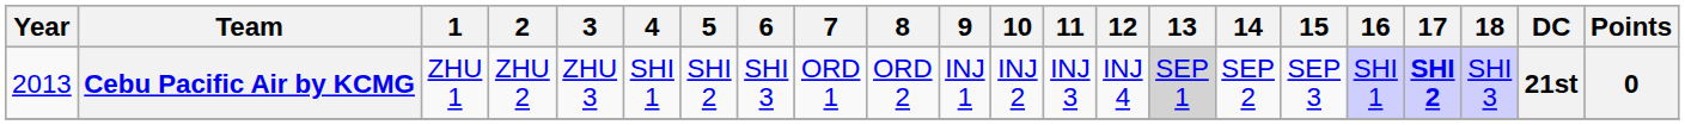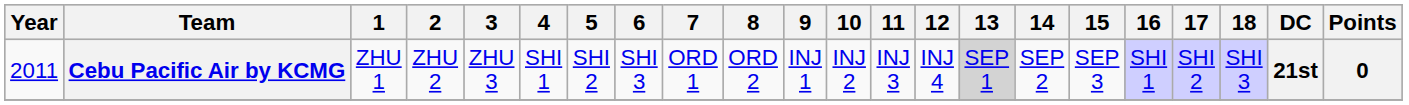 <table class="wikitable" style="text-align:center; font-size:85%">
 <tr>
 <th>Year</th>
 <th>Team</th>
 <th>1</th>
 <th>2</th>
 <th>3</th>
 <th>4</th>
 <th>5</th>
 <th>6</th>
 <th>7</th>
 <th>8</th>
 <th>9</th>
 <th>10</th>
 <th>11</th>
 <th>12</th>
 <th>13</th>
 <th>14</th>
 <th>15</th>
 <th>16</th>
 <th>17</th>
 <th>18</th>
 <th>DC</th>
 <th>Points</th>
 </tr>
 <tr>
-<td><a href='#'>2013</a></td>
+<td><a href='#'>2011</a></td>
 <th nowrap><a href='#'>Cebu Pacific Air by KCMG</a></th>
 <td><a href='#'>ZHU<br>1</a></td>
 <td><a href='#'>ZHU<br>2</a></td>
 <td><a href='#'>ZHU<br>3</a></td>
 <td><a href='#'>SHI<br>1</a></td>
 <td><a href='#'>SHI<br>2</a></td>
 <td><a href='#'>SHI<br>3</a></td>
 <td><a href='#'>ORD<br>1</a></td>
 <td><a href='#'>ORD<br>2</a></td>
 <td><a href='#'>INJ<br>1</a></td>
 <td><a href='#'>INJ<br>2</a></td>
 <td><a href='#'>INJ<br>3</a></td>
 <td><a href='#'>INJ<br>4</a></td>
 <td style="background: lightgrey;"><a href='#'>SEP<br>1</a></td>
 <td><a href='#'>SEP<br>2</a></td>
 <td><a href='#'>SEP<br>3</a></td>
 <td style="background:#CFCFFF;"><a href='#'>SHI<br>1</a><br></td>
-<td style="background:#CFCFFF;"><strong><a href='#'>SHI<br>2</a><br></strong></td>
+<td style="background:#CFCFFF;"><a href='#'>SHI<br>2</a><br></td>
 <td style="background:#CFCFFF;"><a href='#'>SHI<br>3</a><br></td>
 <th>21st</th>
 <th>0</th>
 </tr>
 <tr>
 </tr>
 </table>
